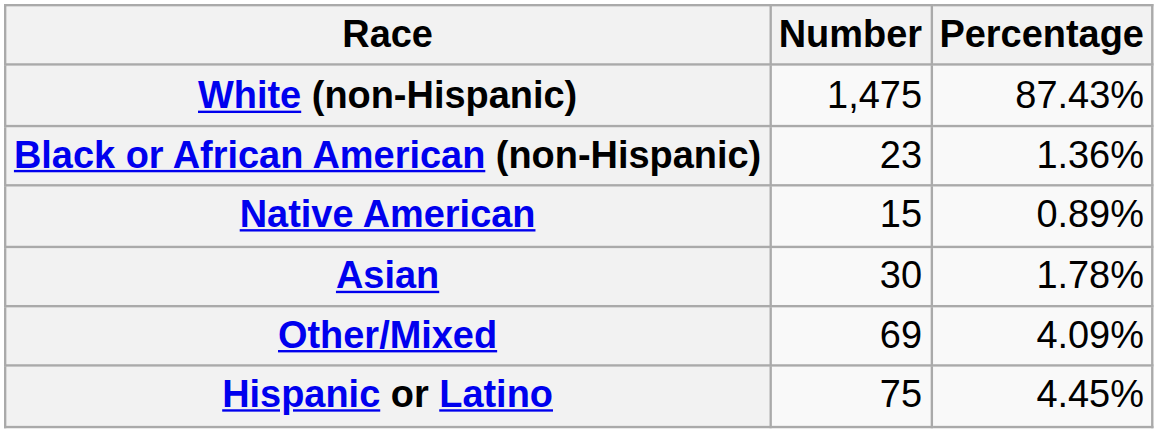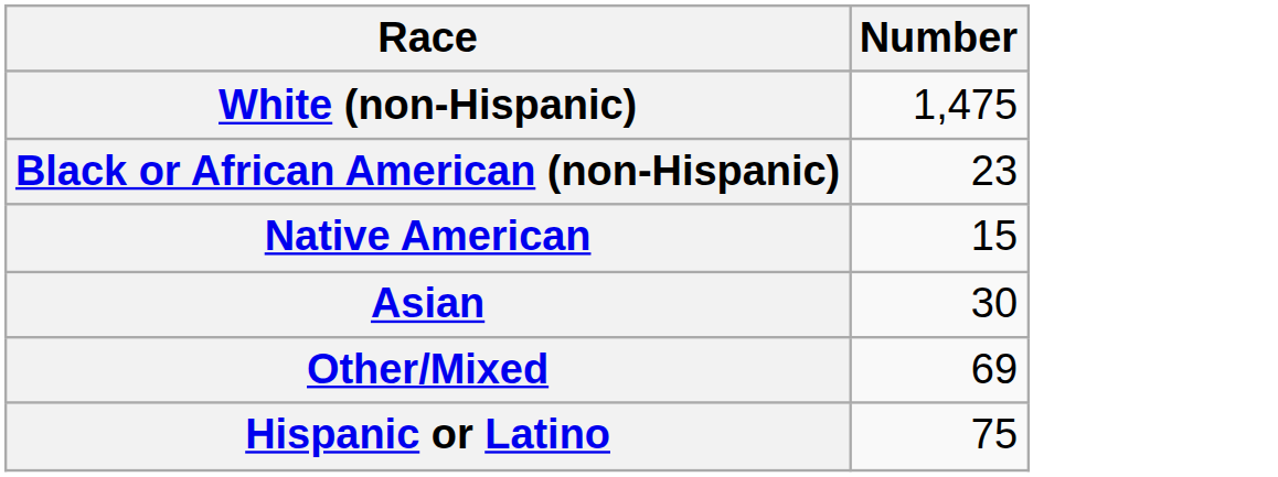 <table class="wikitable" style="text-align:right">
 <tr>
 <th scope="col">Race</th>
 <th scope="col">Number</th>
-<th scope="col">Percentage</th>
 </tr>
 <tr>
 <th scope="row"><a href='#'>White</a> (non-Hispanic)</th>
 <td>1,475</td>
-<td>87.43%</td>
 </tr>
 <tr>
 <th scope="row"><a href='#'>Black or African American</a> (non-Hispanic)</th>
 <td>23</td>
-<td>1.36%</td>
 </tr>
 <tr>
 <th scope="row"><a href='#'>Native American</a></th>
 <td>15</td>
-<td>0.89%</td>
 </tr>
 <tr>
 <th scope="row"><a href='#'>Asian</a></th>
 <td>30</td>
-<td>1.78%</td>
 </tr>
 <tr>
 <th scope="row"><a href='#'>Other/Mixed</a></th>
 <td>69</td>
-<td>4.09%</td>
 </tr>
 <tr>
 <th scope="row"><a href='#'>Hispanic</a> or <a href='#'>Latino</a></th>
 <td>75</td>
-<td>4.45%</td>
 </tr>
 </table>
